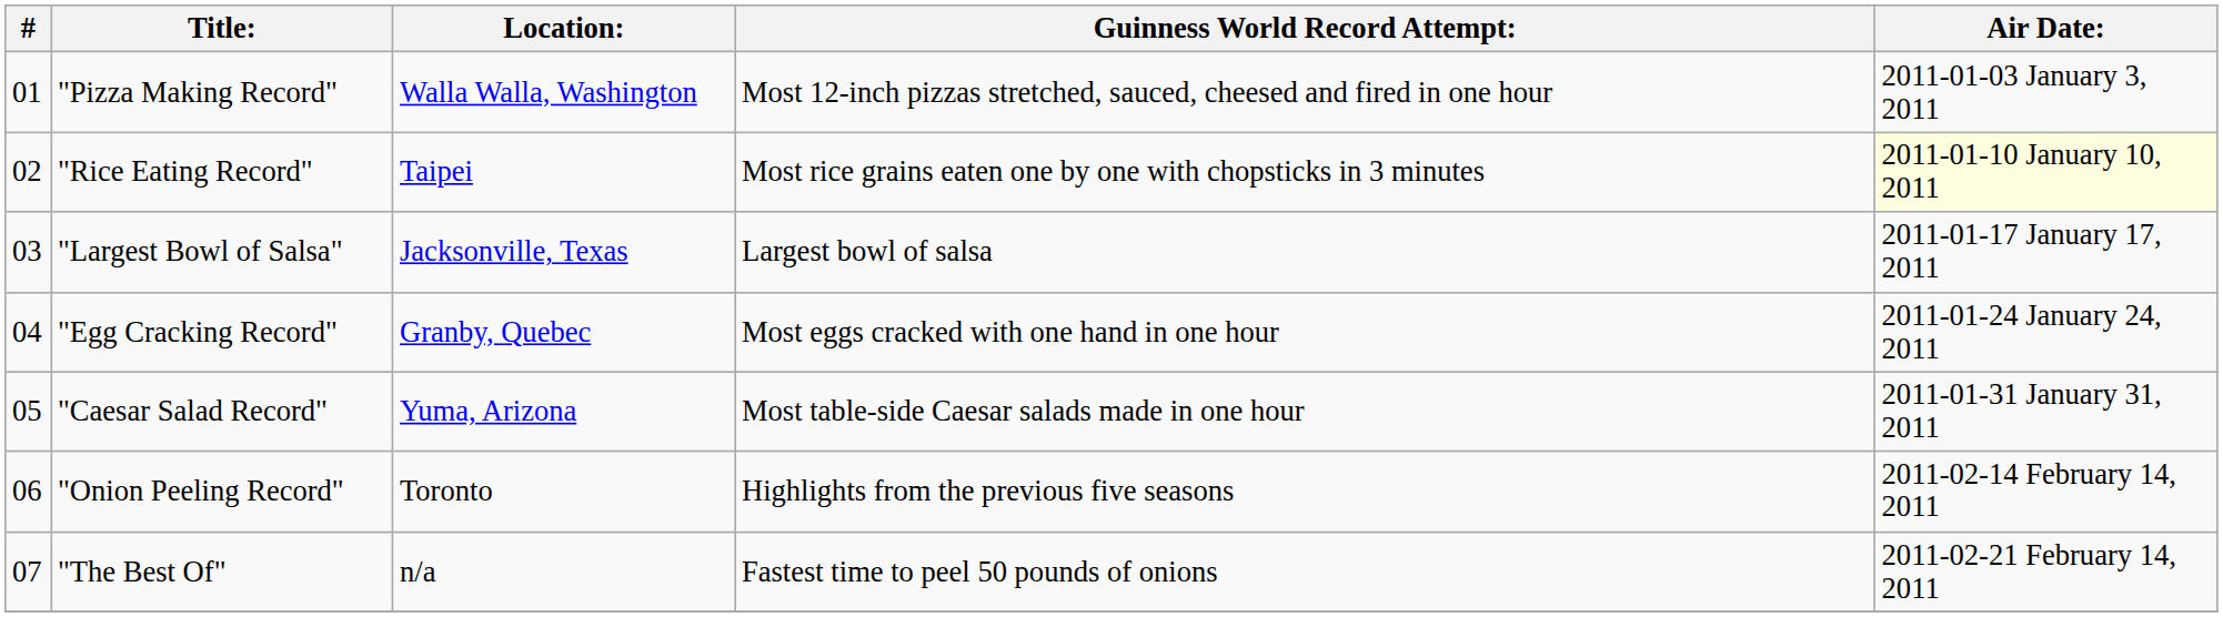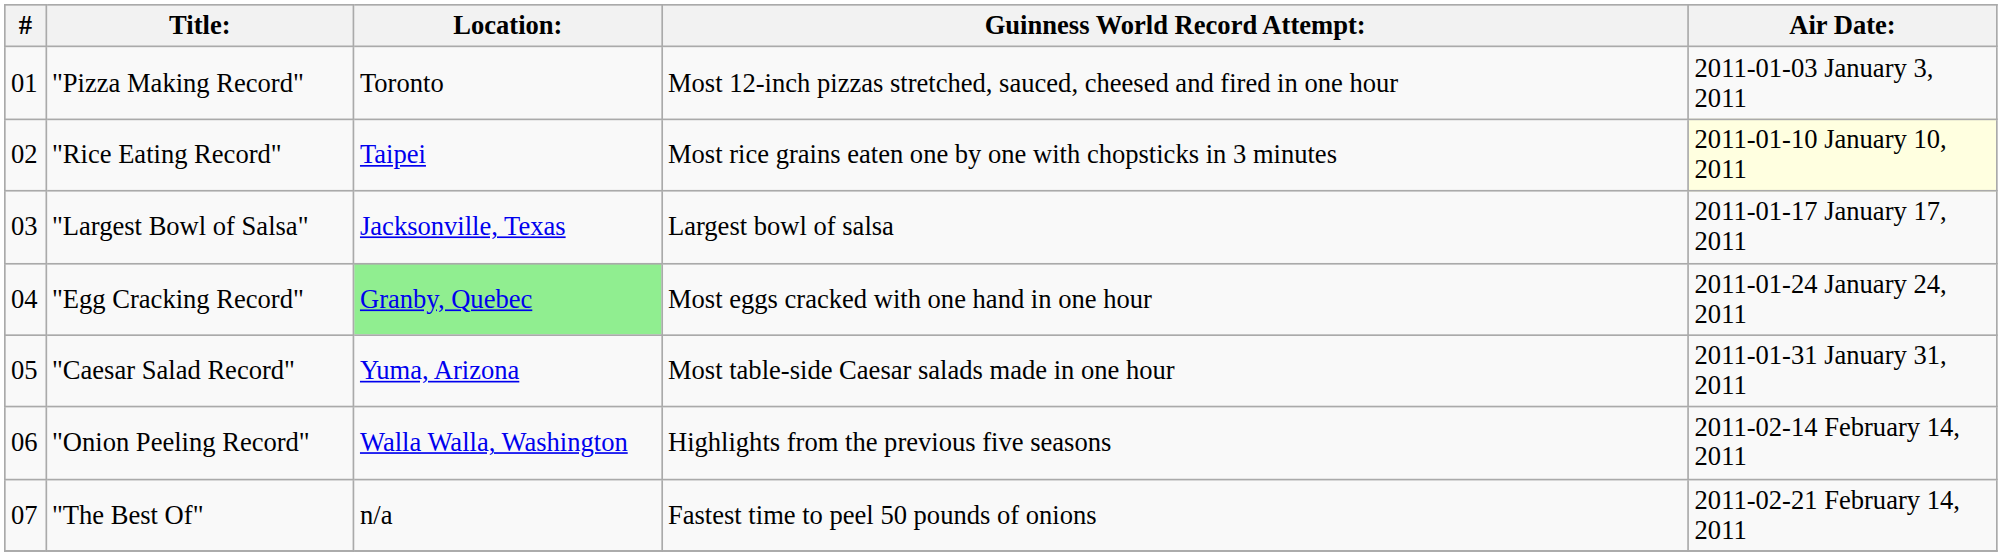 <table class="wikitable sortable" style="width:95%;">
 <tr>
 <th width="2%"><strong>#</strong></th>
 <th width="15%"><strong>Title:</strong></th>
 <th width="15%"><strong>Location:</strong></th>
 <th width="50%" class="unsortable"><strong>Guinness World Record Attempt:</strong></th>
 <th width="15%"><strong>Air Date:</strong></th>
 </tr>
 <tr>
 <td nowrap="nowrap">01</td>
 <td>"Pizza Making Record"</td>
-<td><a href='#'>Walla Walla, Washington</a></td>
+<td>Toronto</td>
 <td>Most 12-inch pizzas stretched, sauced, cheesed and fired in one hour</td>
 <td><span>2011-01-03</span> January 3, 2011</td>
 </tr>
 <tr>
 <td nowrap="nowrap">02</td>
 <td>"Rice Eating Record"</td>
 <td><a href='#'>Taipei</a></td>
 <td>Most rice grains eaten one by one with chopsticks in 3 minutes</td>
 <td style="background: lightyellow;"><span>2011-01-10</span> January 10, 2011</td>
 </tr>
 <tr>
 <td nowrap="nowrap">03</td>
 <td>"Largest Bowl of Salsa"</td>
 <td><a href='#'>Jacksonville, Texas</a></td>
 <td>Largest bowl of salsa</td>
 <td><span>2011-01-17</span> January 17, 2011</td>
 </tr>
 <tr>
 <td nowrap="nowrap">04</td>
 <td>"Egg Cracking Record"</td>
-<td><a href='#'>Granby, Quebec</a></td>
+<td style="background: lightgreen;"><a href='#'>Granby, Quebec</a></td>
 <td>Most eggs cracked with one hand in one hour</td>
 <td><span>2011-01-24</span> January 24, 2011</td>
 </tr>
 <tr>
 <td nowrap="nowrap">05</td>
 <td>"Caesar Salad Record"</td>
 <td><a href='#'>Yuma, Arizona</a></td>
 <td>Most table-side Caesar salads made in one hour</td>
 <td><span>2011-01-31</span> January 31, 2011</td>
 </tr>
 <tr>
 <td nowrap="nowrap">06</td>
 <td>"Onion Peeling Record"</td>
-<td>Toronto</td>
+<td><a href='#'>Walla Walla, Washington</a></td>
 <td>Highlights from the previous five seasons</td>
 <td><span>2011-02-14</span> February 14, 2011</td>
 </tr>
 <tr>
 <td nowrap="nowrap">07</td>
 <td>"The Best Of"</td>
 <td>n/a</td>
 <td>Fastest time to peel 50 pounds of onions</td>
 <td><span>2011-02-21</span> February 14, 2011</td>
 </tr>
 <tr>
 </tr>
 </table>
